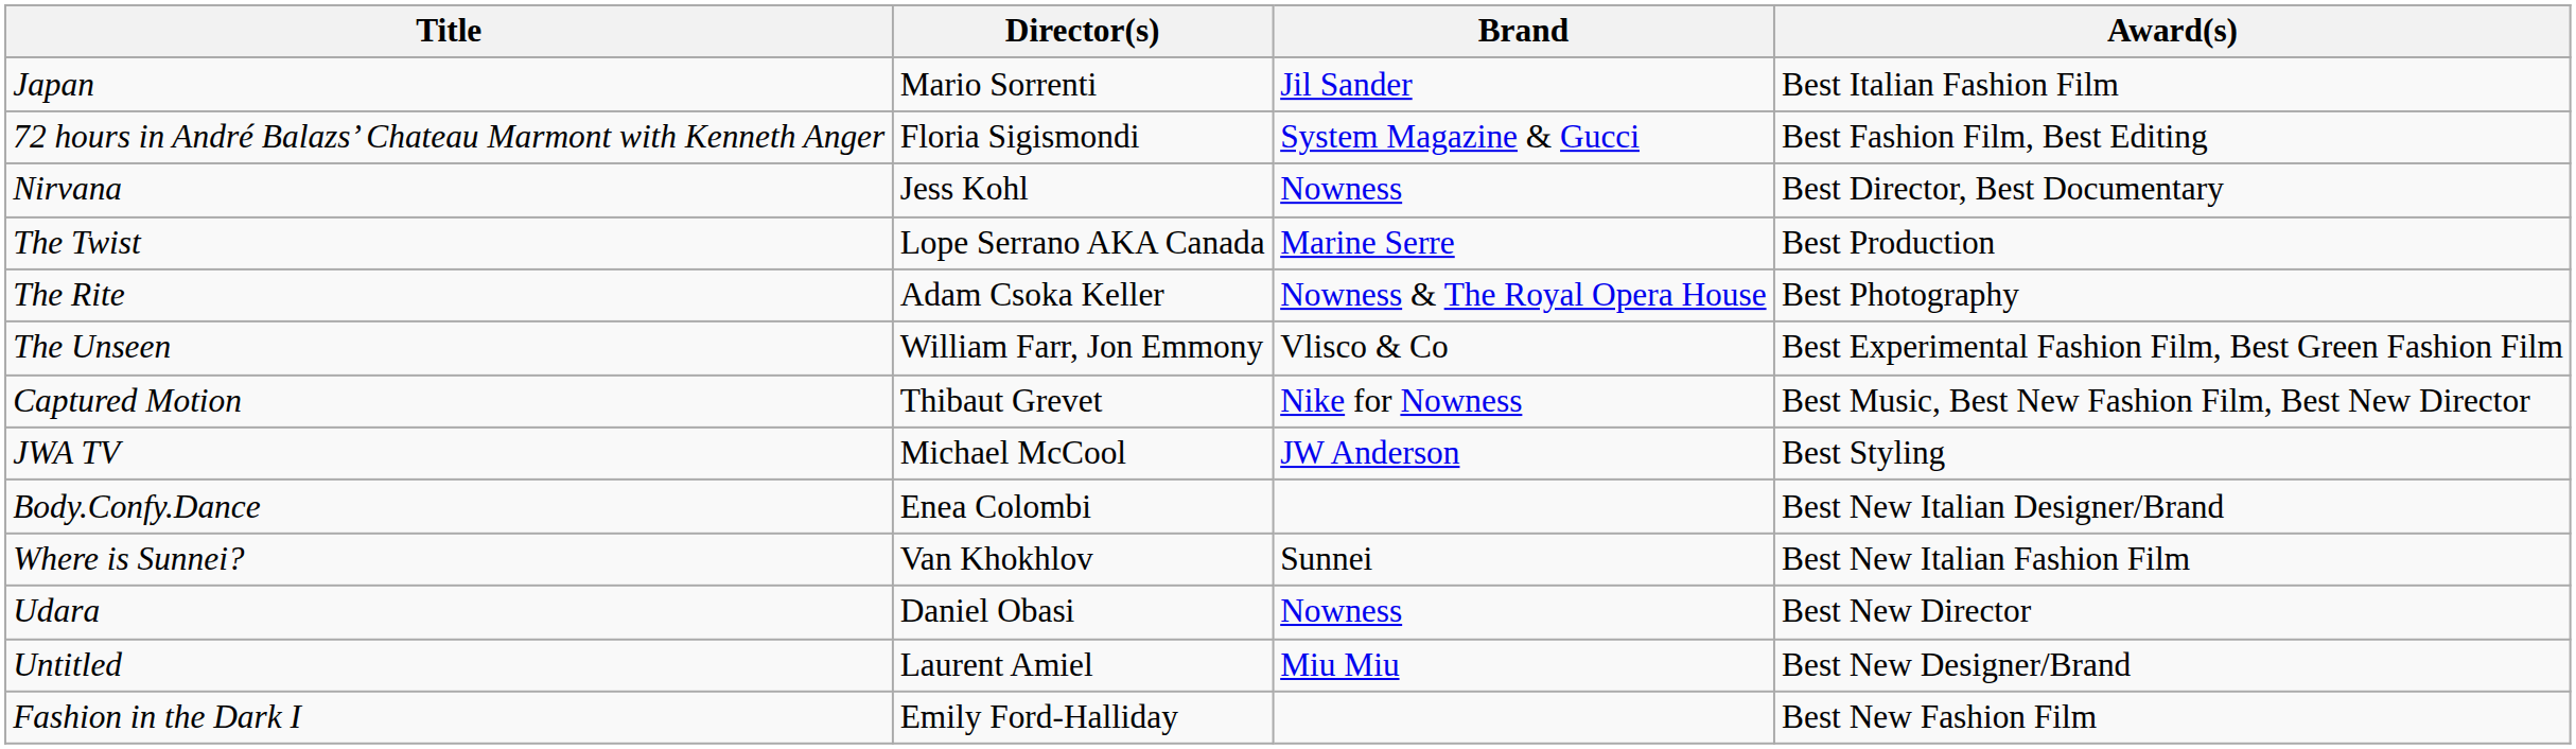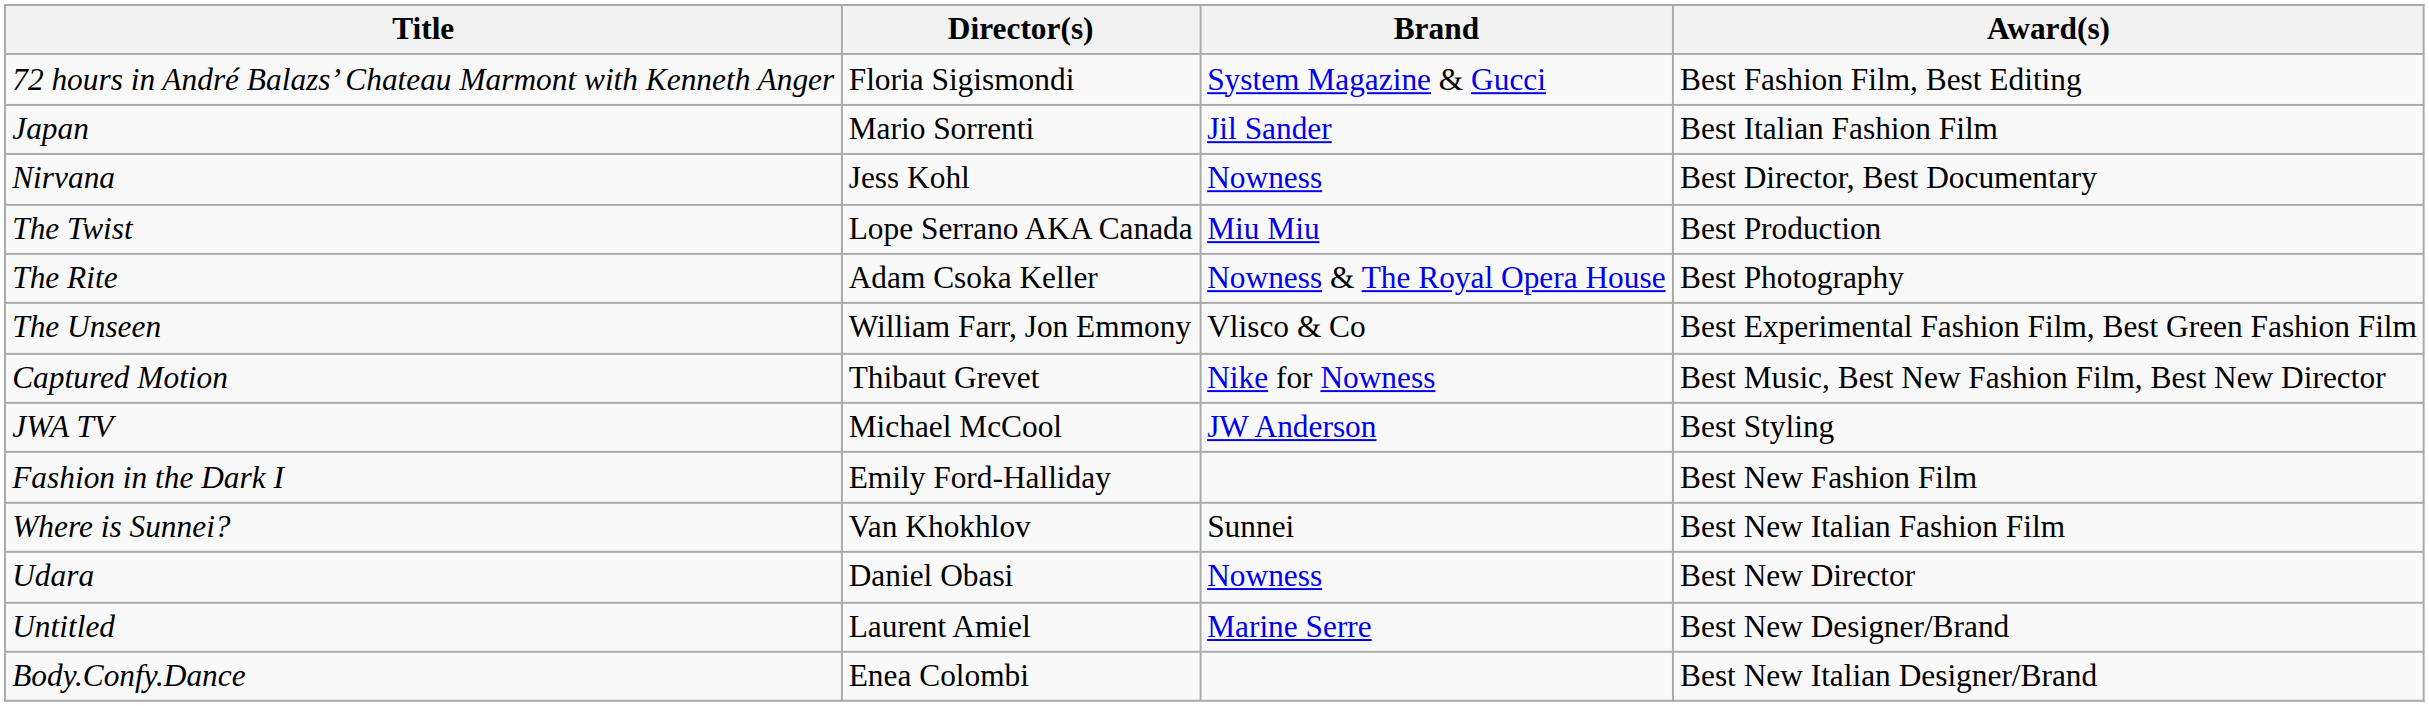 <table class="wikitable">
 <tr>
 <th>Title</th>
 <th>Director(s)</th>
 <th>Brand</th>
 <th>Award(s)</th>
 </tr>
 <tr>
+<td><em>72 hours in André Balazs’ Chateau Marmont with Kenneth Anger</em></td>
+<td>Floria Sigismondi</td>
+<td><a href='#'>System Magazine</a> & <a href='#'>Gucci</a></td>
+<td>Best Fashion Film, Best Editing</td>
+</tr>
+<tr>
 <td><em>Japan</em></td>
 <td>Mario Sorrenti</td>
 <td><a href='#'>Jil Sander</a></td>
 <td>Best Italian Fashion Film</td>
-</tr>
-<tr>
-<td><em>72 hours in André Balazs’ Chateau Marmont with Kenneth Anger</em></td>
-<td>Floria Sigismondi</td>
-<td><a href='#'>System Magazine</a> & <a href='#'>Gucci</a></td>
-<td>Best Fashion Film, Best Editing</td>
 </tr>
 <tr>
 <td><em>Nirvana</em></td>
 <td>Jess Kohl</td>
 <td><a href='#'>Nowness</a></td>
 <td>Best Director, Best Documentary</td>
 </tr>
 <tr>
 <td><em>The Twist</em></td>
 <td>Lope Serrano AKA Canada</td>
-<td><a href='#'>Marine Serre</a></td>
+<td><a href='#'>Miu Miu</a></td>
 <td>Best Production</td>
 </tr>
 <tr>
 <td><em>The Rite</em></td>
 <td>Adam Csoka Keller</td>
 <td><a href='#'>Nowness</a> & <a href='#'>The Royal Opera House</a></td>
 <td>Best Photography</td>
 </tr>
 <tr>
 <td><em>The Unseen</em></td>
 <td>William Farr, Jon Emmony</td>
 <td>Vlisco & Co</td>
 <td>Best Experimental Fashion Film, Best Green Fashion Film</td>
 </tr>
 <tr>
 <td><em>Captured Motion</em></td>
 <td>Thibaut Grevet</td>
 <td><a href='#'>Nike</a> for <a href='#'>Nowness</a></td>
 <td>Best Music, Best New Fashion Film, Best New Director</td>
 </tr>
 <tr>
 <td><em>JWA TV</em></td>
 <td>Michael McCool</td>
 <td><a href='#'>JW Anderson</a></td>
 <td>Best Styling</td>
 </tr>
 <tr>
-<td><em>Body.Confy.Dance</em></td>
-<td>Enea Colombi</td>
+<td><em>Fashion in the Dark I</em></td>
+<td>Emily Ford-Halliday</td>
 <td></td>
-<td>Best New Italian Designer/Brand</td>
+<td>Best New Fashion Film</td>
 </tr>
 <tr>
 <td><em>Where is Sunnei?</em></td>
 <td>Van Khokhlov</td>
 <td>Sunnei</td>
 <td>Best New Italian Fashion Film</td>
 </tr>
 <tr>
 <td><em>Udara</em></td>
 <td>Daniel Obasi</td>
 <td><a href='#'>Nowness</a></td>
 <td>Best New Director</td>
 </tr>
 <tr>
 <td><em>Untitled</em></td>
 <td>Laurent Amiel</td>
-<td><a href='#'>Miu Miu</a></td>
+<td><a href='#'>Marine Serre</a></td>
 <td>Best New Designer/Brand</td>
 </tr>
 <tr>
-<td><em>Fashion in the Dark I</em></td>
-<td>Emily Ford-Halliday</td>
+<td><em>Body.Confy.Dance</em></td>
+<td>Enea Colombi</td>
 <td></td>
-<td>Best New Fashion Film</td>
+<td>Best New Italian Designer/Brand</td>
 </tr>
 </table>
